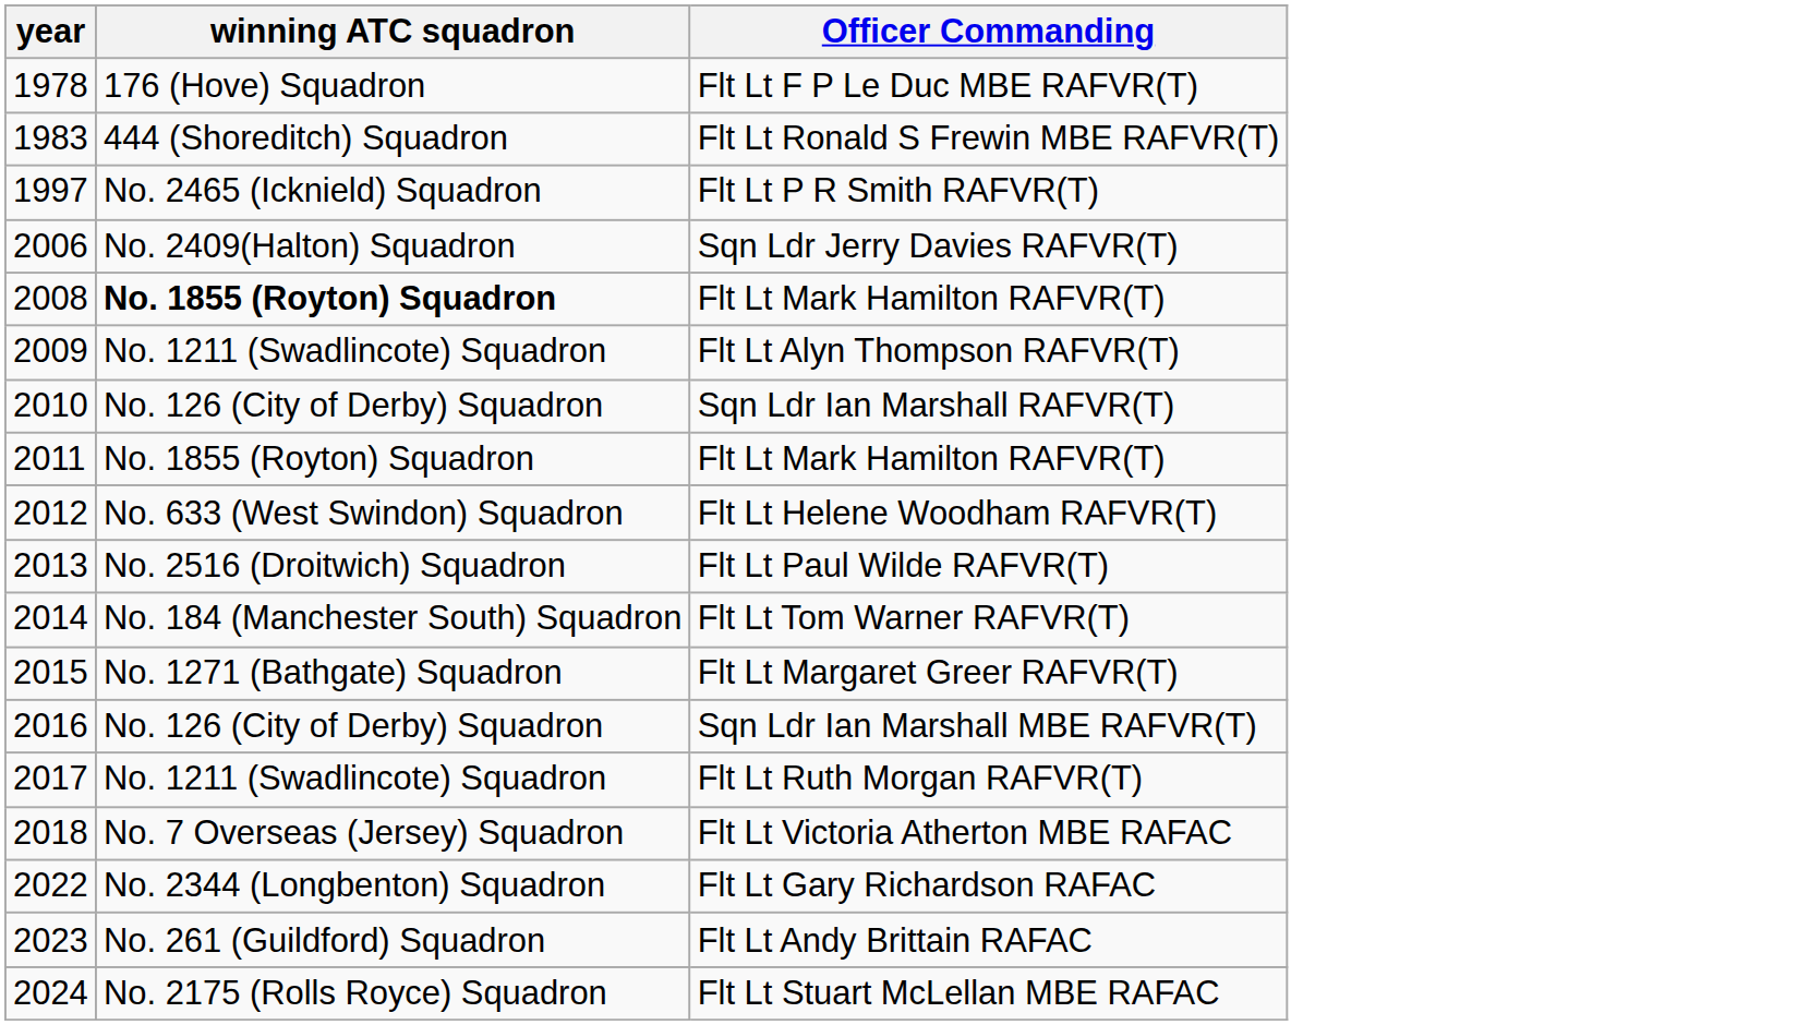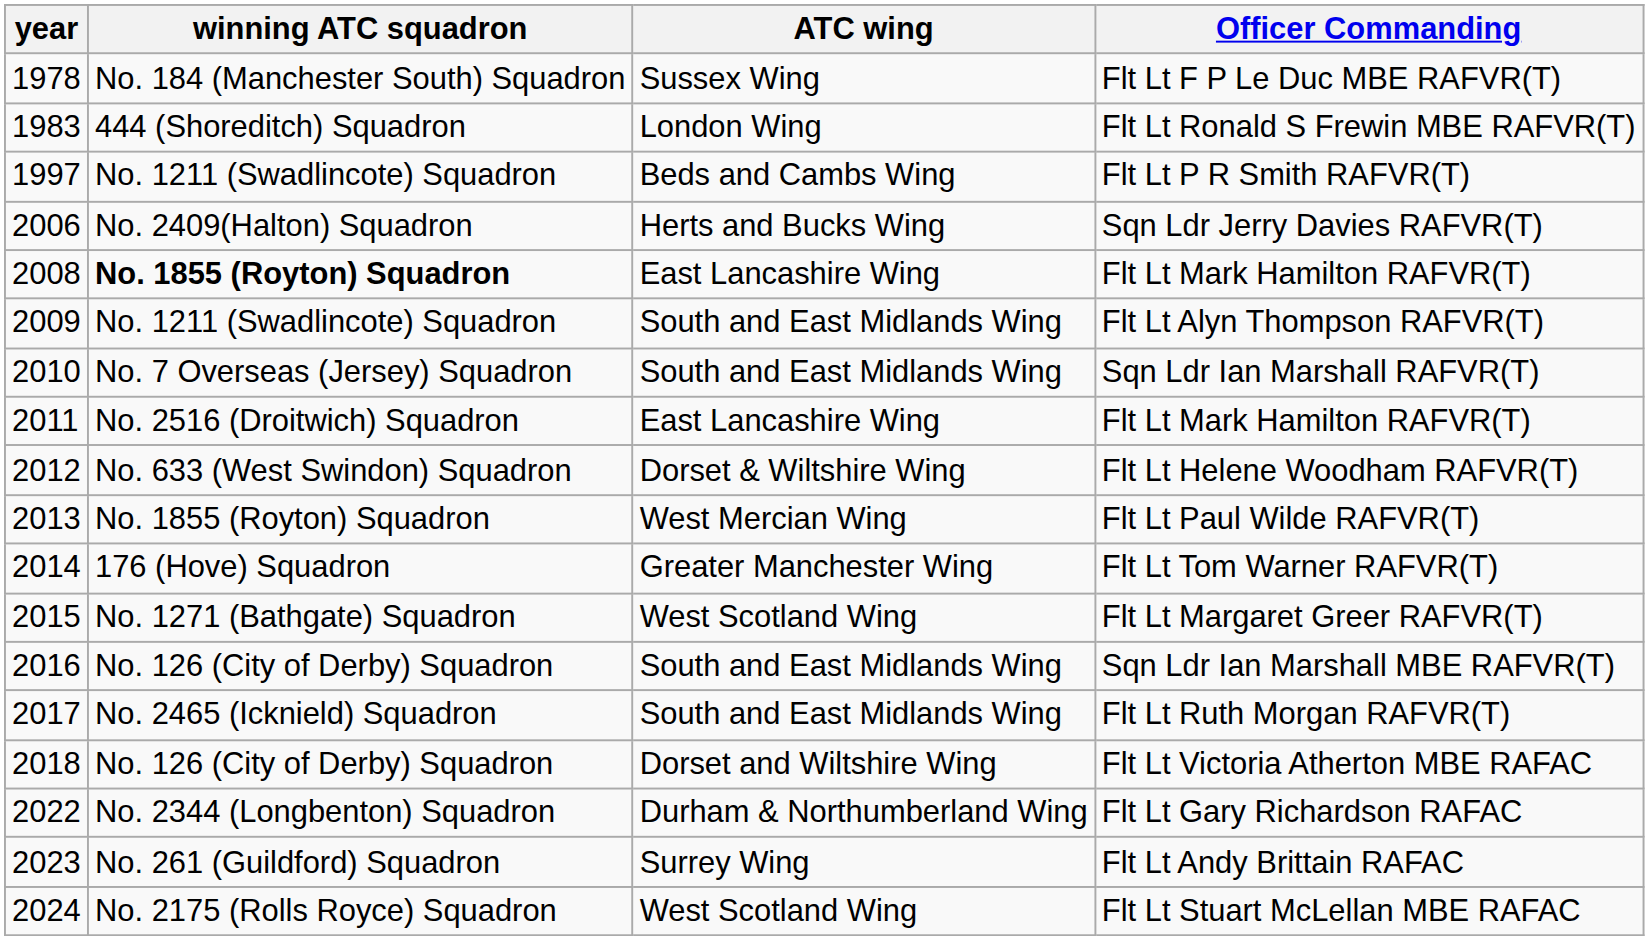 <table class="wikitable sortable">
 <tr>
 <th>year</th>
 <th>winning ATC squadron</th>
+<th>ATC wing</th>
 <th><a href='#'>Officer Commanding</a></th>
 </tr>
 <tr>
 <td>1978</td>
-<td>176 (Hove) Squadron</td>
+<td>No. 184 (Manchester South) Squadron</td>
+<td>Sussex Wing</td>
 <td>Flt Lt F P Le Duc MBE RAFVR(T)</td>
 </tr>
 <tr>
 <td>1983</td>
 <td>444 (Shoreditch) Squadron</td>
+<td>London Wing</td>
 <td>Flt Lt Ronald S Frewin MBE RAFVR(T)</td>
 </tr>
 <tr>
 <td>1997</td>
-<td>No. 2465 (Icknield) Squadron</td>
+<td>No. 1211 (Swadlincote) Squadron</td>
+<td>Beds and Cambs Wing</td>
 <td>Flt Lt P R Smith RAFVR(T)</td>
 </tr>
 <tr>
 <td>2006</td>
 <td>No. 2409(Halton) Squadron</td>
+<td>Herts and Bucks Wing</td>
 <td>Sqn Ldr Jerry Davies RAFVR(T)</td>
 </tr>
 <tr>
 <td>2008</td>
 <td><strong>No. 1855 (Royton) Squadron</strong></td>
+<td>East Lancashire Wing</td>
 <td>Flt Lt Mark Hamilton RAFVR(T)</td>
 </tr>
 <tr>
 <td>2009</td>
 <td>No. 1211 (Swadlincote) Squadron</td>
+<td>South and East Midlands Wing</td>
 <td>Flt Lt Alyn Thompson RAFVR(T)</td>
 </tr>
 <tr>
 <td>2010</td>
-<td>No. 126 (City of Derby) Squadron</td>
+<td>No. 7 Overseas (Jersey) Squadron</td>
+<td>South and East Midlands Wing</td>
 <td>Sqn Ldr Ian Marshall RAFVR(T)</td>
 </tr>
 <tr>
 <td>2011</td>
-<td>No. 1855 (Royton) Squadron</td>
+<td>No. 2516 (Droitwich) Squadron</td>
+<td>East Lancashire Wing</td>
 <td>Flt Lt Mark Hamilton RAFVR(T)</td>
 </tr>
 <tr>
 <td>2012</td>
 <td>No. 633 (West Swindon) Squadron</td>
+<td>Dorset & Wiltshire Wing</td>
 <td>Flt Lt Helene Woodham RAFVR(T)</td>
 </tr>
 <tr>
 <td>2013</td>
-<td>No. 2516 (Droitwich) Squadron</td>
+<td>No. 1855 (Royton) Squadron</td>
+<td>West Mercian Wing</td>
 <td>Flt Lt Paul Wilde RAFVR(T)</td>
 </tr>
 <tr>
 <td>2014</td>
-<td>No. 184 (Manchester South) Squadron</td>
+<td>176 (Hove) Squadron</td>
+<td>Greater Manchester Wing</td>
 <td>Flt Lt Tom Warner RAFVR(T)</td>
 </tr>
 <tr>
 <td>2015</td>
 <td>No. 1271 (Bathgate) Squadron</td>
+<td>West Scotland Wing</td>
 <td>Flt Lt Margaret Greer RAFVR(T)</td>
 </tr>
 <tr>
 <td>2016</td>
 <td>No. 126 (City of Derby) Squadron</td>
+<td>South and East Midlands Wing</td>
 <td>Sqn Ldr Ian Marshall MBE RAFVR(T)</td>
 </tr>
 <tr>
 <td>2017</td>
-<td>No. 1211 (Swadlincote) Squadron</td>
+<td>No. 2465 (Icknield) Squadron</td>
+<td>South and East Midlands Wing</td>
 <td>Flt Lt Ruth Morgan RAFVR(T)</td>
 </tr>
 <tr>
 <td>2018</td>
-<td>No. 7 Overseas (Jersey) Squadron</td>
+<td>No. 126 (City of Derby) Squadron</td>
+<td>Dorset and Wiltshire Wing</td>
 <td>Flt Lt Victoria Atherton MBE RAFAC</td>
 </tr>
 <tr>
 <td>2022</td>
 <td>No. 2344 (Longbenton) Squadron</td>
+<td>Durham & Northumberland Wing</td>
 <td>Flt Lt Gary Richardson RAFAC</td>
 </tr>
 <tr>
 <td>2023</td>
 <td>No. 261 (Guildford) Squadron</td>
+<td>Surrey Wing</td>
 <td>Flt Lt Andy Brittain RAFAC</td>
 </tr>
 <tr>
 <td>2024</td>
 <td>No. 2175 (Rolls Royce) Squadron</td>
+<td>West Scotland Wing</td>
 <td>Flt Lt Stuart McLellan MBE RAFAC</td>
 </tr>
 </table>
